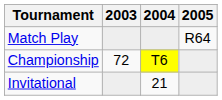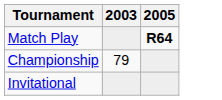 <table class="wikitable" style="text-align:center;">
 <tr>
 <th>Tournament</th>
 <th>2003</th>
-<th>2004</th>
 <th>2005</th>
 </tr>
 <tr>
 <td align="left"><a href='#'>Match Play</a></td>
 <td style="background:#eeeeee;"></td>
-<td style="background:#eeeeee;"></td>
-<td>R64</td>
+<td><strong>R64</strong></td>
 </tr>
 <tr>
 <td align="left"><a href='#'>Championship</a></td>
-<td>72</td>
-<td style="background:yellow;">T6</td>
+<td>79</td>
 <td style="background:#eeeeee;"></td>
 </tr>
 <tr>
 <td align="left"><a href='#'>Invitational</a></td>
 <td style="background:#eeeeee;"></td>
-<td>21</td>
 <td style="background:#eeeeee;"></td>
 </tr>
 </table>
